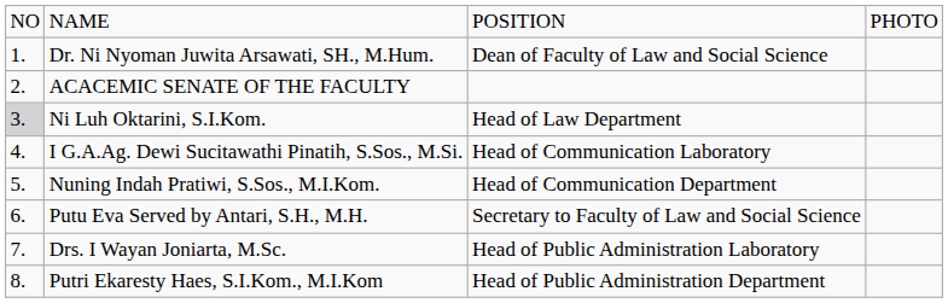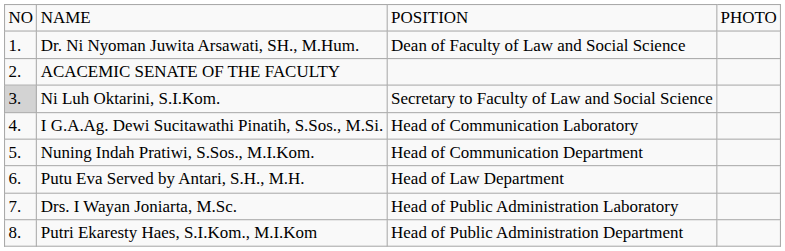 <table class="wikitable">
 <tr>
 <td>NO</td>
 <td>NAME</td>
 <td>POSITION</td>
 <td>PHOTO</td>
 </tr>
 <tr>
 <td>1.</td>
 <td>Dr. Ni Nyoman Juwita Arsawati, SH., M.Hum.</td>
 <td>Dean of Faculty of Law and Social Science</td>
 <td></td>
 </tr>
 <tr>
 <td>2.</td>
 <td>ACACEMIC SENATE OF THE FACULTY</td>
 <td></td>
 <td></td>
 </tr>
 <tr>
 <td style="background: lightgrey;">3.</td>
 <td>Ni Luh Oktarini, S.I.Kom.</td>
-<td>Head of Law Department</td>
+<td>Secretary to Faculty of Law and Social Science</td>
 <td></td>
 </tr>
 <tr>
 <td>4.</td>
 <td>I G.A.Ag. Dewi Sucitawathi Pinatih, S.Sos., M.Si.</td>
 <td>Head of Communication Laboratory</td>
 <td></td>
 </tr>
 <tr>
 <td>5.</td>
 <td>Nuning Indah Pratiwi, S.Sos., M.I.Kom.</td>
 <td>Head of Communication Department</td>
 <td></td>
 </tr>
 <tr>
 <td>6.</td>
 <td>Putu Eva Served by Antari, S.H., M.H.</td>
-<td>Secretary to Faculty of Law and Social Science</td>
+<td>Head of Law Department</td>
 <td></td>
 </tr>
 <tr>
 <td>7.</td>
 <td>Drs. I Wayan Joniarta, M.Sc.</td>
 <td>Head of Public Administration Laboratory</td>
 <td></td>
 </tr>
 <tr>
 <td>8.</td>
 <td>Putri Ekaresty Haes, S.I.Kom., M.I.Kom</td>
 <td>Head of Public Administration Department</td>
 </tr>
 </table>
